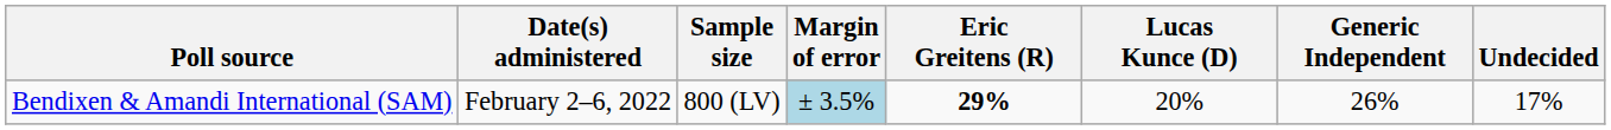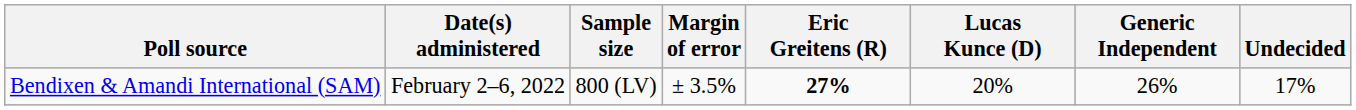 <table class="wikitable" style="font-size:90%;text-align:center;">
 <tr valign=bottom>
 <th>Poll source</th>
 <th>Date(s)<br>administered</th>
 <th>Sample<br>size</th>
 <th>Margin<br>of error</th>
 <th style="width:100px;">Eric<br>Greitens (R)</th>
 <th style="width:100px;">Lucas<br>Kunce (D)</th>
 <th style="width:100px;">Generic<br>Independent</th>
 <th>Undecided</th>
 </tr>
 <tr>
 <td style="text-align:left;"><a href='#'>Bendixen & Amandi International (SAM)</a></td>
 <td>February 2–6, 2022</td>
 <td>800 (LV)</td>
-<td style="background: lightblue;">± 3.5%</td>
-<td><strong>29%</strong></td>
+<td>± 3.5%</td>
+<td><strong>27%</strong></td>
 <td>20%</td>
 <td>26%</td>
 <td>17%</td>
 </tr>
 </table>
